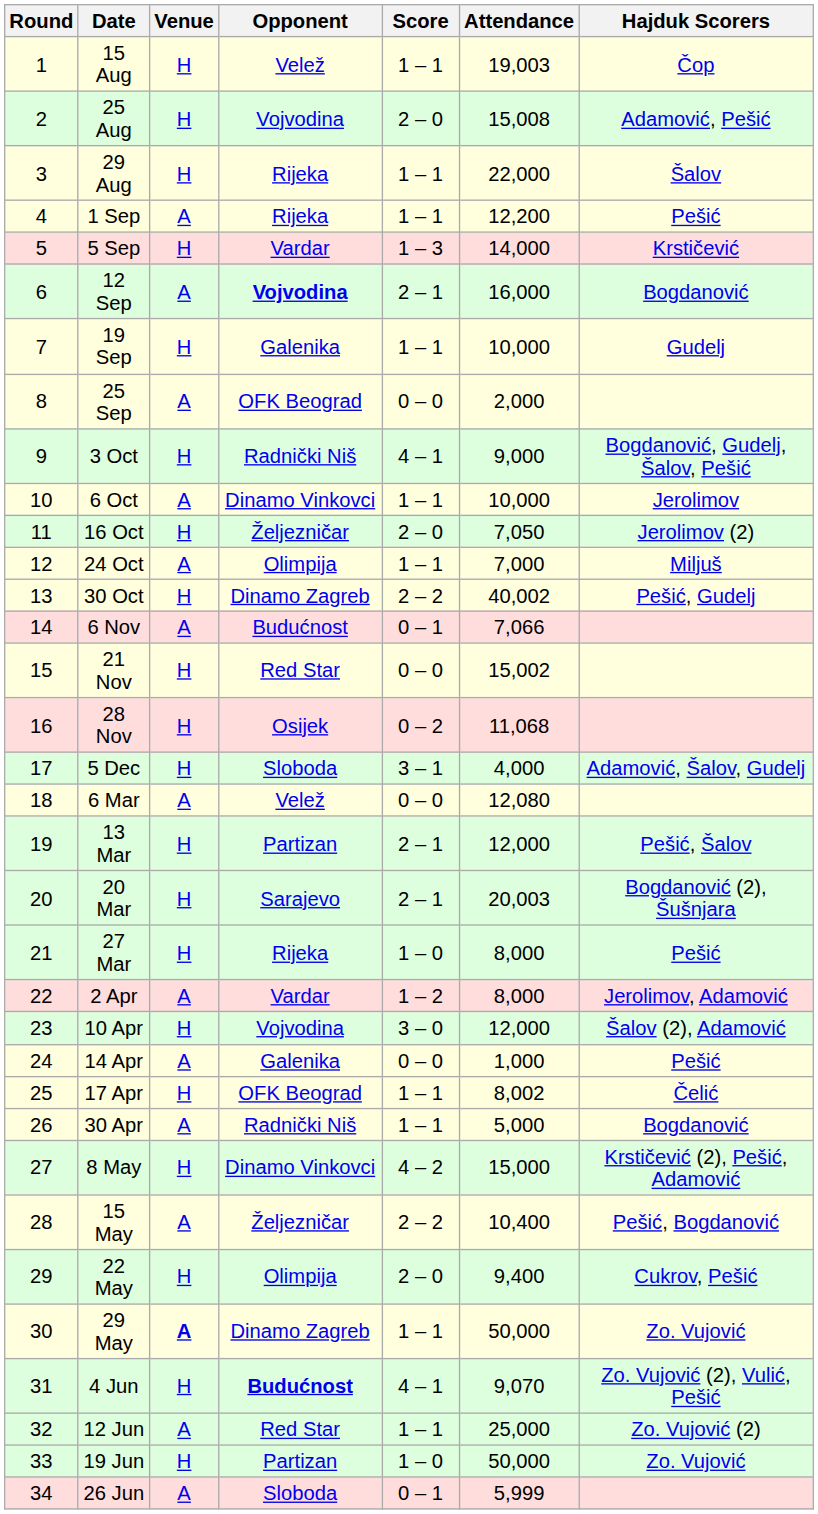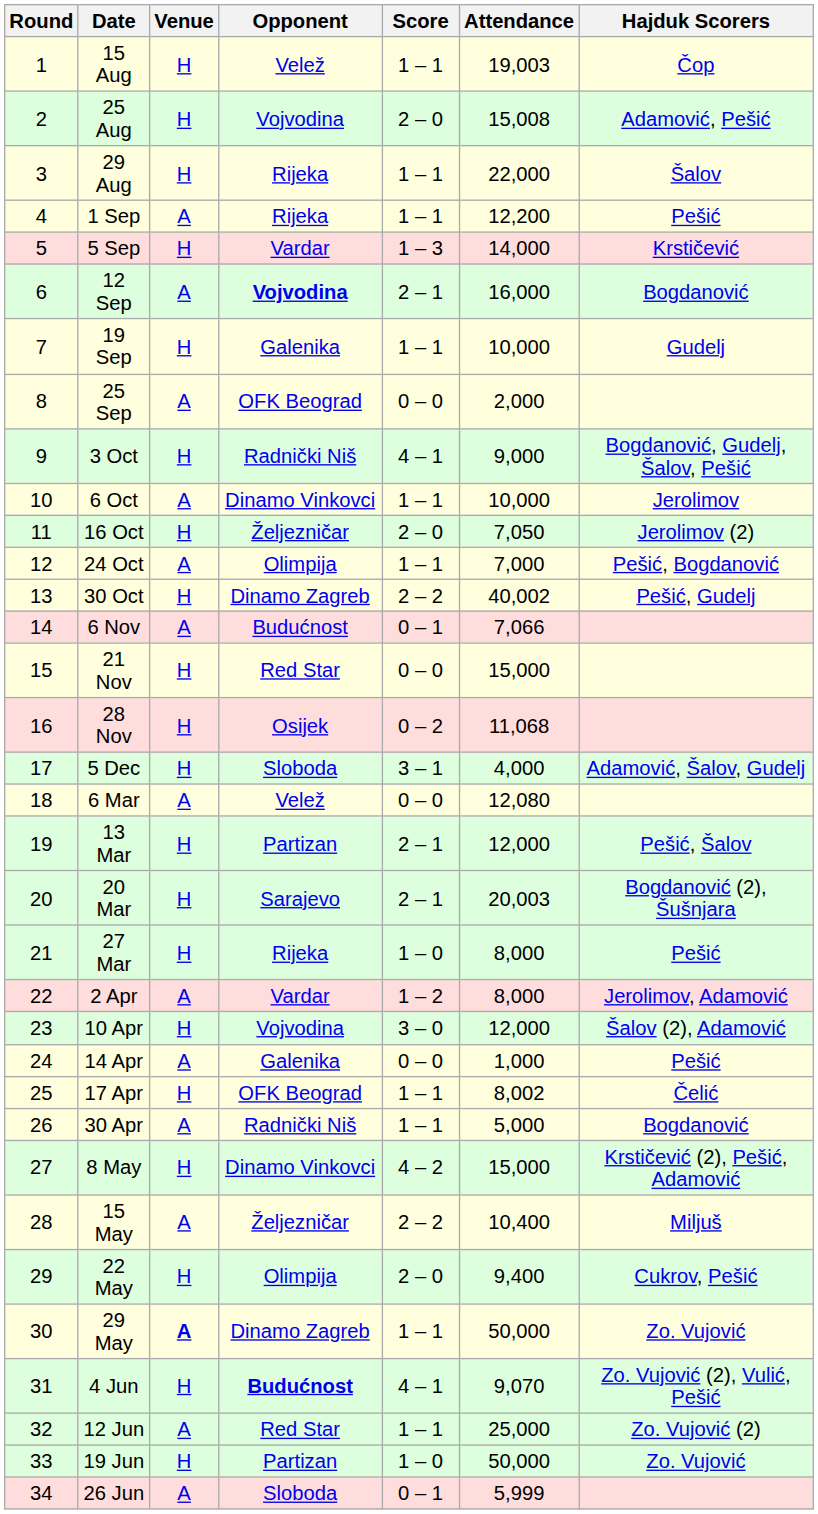 <table class="wikitable sortable" style="text-align: center; font-size:95%;">
 <tr>
 <th width="30">Round</th>
 <th width="60">Date</th>
 <th width="20">Venue</th>
 <th width="150">Opponent</th>
 <th width="60">Score</th>
 <th width="60">Attendance</th>
 <th width="250">Hajduk Scorers</th>
 </tr>
 <tr bgcolor="#ffffdd">
 <td>1</td>
 <td>15 Aug</td>
 <td><a href='#'>H</a></td>
 <td><a href='#'>Velež</a></td>
 <td>1 – 1</td>
 <td>19,003</td>
 <td><a href='#'>Čop</a></td>
 </tr>
 <tr bgcolor="#ddffdd">
 <td>2</td>
 <td>25 Aug</td>
 <td><a href='#'>H</a></td>
 <td><a href='#'>Vojvodina</a></td>
 <td>2 – 0</td>
 <td>15,008</td>
 <td><a href='#'>Adamović</a>, <a href='#'>Pešić</a></td>
 </tr>
 <tr bgcolor="#ffffdd">
 <td>3</td>
 <td>29 Aug</td>
 <td><a href='#'>H</a></td>
 <td><a href='#'>Rijeka</a></td>
 <td>1 – 1</td>
 <td>22,000</td>
 <td><a href='#'>Šalov</a></td>
 </tr>
 <tr bgcolor="#ffffdd">
 <td>4</td>
 <td>1 Sep</td>
 <td><a href='#'>A</a></td>
 <td><a href='#'>Rijeka</a></td>
 <td>1 – 1</td>
 <td>12,200</td>
 <td><a href='#'>Pešić</a></td>
 </tr>
 <tr bgcolor="#ffdddd">
 <td>5</td>
 <td>5 Sep</td>
 <td><a href='#'>H</a></td>
 <td><a href='#'>Vardar</a></td>
 <td>1 – 3</td>
 <td>14,000</td>
 <td><a href='#'>Krstičević</a></td>
 </tr>
 <tr bgcolor="#ddffdd">
 <td>6</td>
 <td>12 Sep</td>
 <td><a href='#'>A</a></td>
 <td><strong><a href='#'>Vojvodina</a></strong></td>
 <td>2 – 1</td>
 <td>16,000</td>
 <td><a href='#'>Bogdanović</a></td>
 </tr>
 <tr bgcolor="#ffffdd">
 <td>7</td>
 <td>19 Sep</td>
 <td><a href='#'>H</a></td>
 <td><a href='#'>Galenika</a></td>
 <td>1 – 1</td>
 <td>10,000</td>
 <td><a href='#'>Gudelj</a></td>
 </tr>
 <tr bgcolor="#ffffdd">
 <td>8</td>
 <td>25 Sep</td>
 <td><a href='#'>A</a></td>
 <td><a href='#'>OFK Beograd</a></td>
 <td>0 – 0</td>
 <td>2,000</td>
 <td></td>
 </tr>
 <tr bgcolor="#ddffdd">
 <td>9</td>
 <td>3 Oct</td>
 <td><a href='#'>H</a></td>
 <td><a href='#'>Radnički Niš</a></td>
 <td>4 – 1</td>
 <td>9,000</td>
 <td><a href='#'>Bogdanović</a>, <a href='#'>Gudelj</a>, <a href='#'>Šalov</a>, <a href='#'>Pešić</a></td>
 </tr>
 <tr bgcolor="#ffffdd">
 <td>10</td>
 <td>6 Oct</td>
 <td><a href='#'>A</a></td>
 <td><a href='#'>Dinamo Vinkovci</a></td>
 <td>1 – 1</td>
 <td>10,000</td>
 <td><a href='#'>Jerolimov</a></td>
 </tr>
 <tr bgcolor="#ddffdd">
 <td>11</td>
 <td>16 Oct</td>
 <td><a href='#'>H</a></td>
 <td><a href='#'>Željezničar</a></td>
 <td>2 – 0</td>
 <td>7,050</td>
 <td><a href='#'>Jerolimov</a> (2)</td>
 </tr>
 <tr bgcolor="#ffffdd">
 <td>12</td>
 <td>24 Oct</td>
 <td><a href='#'>A</a></td>
 <td><a href='#'>Olimpija</a></td>
 <td>1 – 1</td>
 <td>7,000</td>
-<td><a href='#'>Miljuš</a></td>
+<td><a href='#'>Pešić</a>, <a href='#'>Bogdanović</a></td>
 </tr>
 <tr bgcolor="#ffffdd">
 <td>13</td>
 <td>30 Oct</td>
 <td><a href='#'>H</a></td>
 <td><a href='#'>Dinamo Zagreb</a></td>
 <td>2 – 2</td>
 <td>40,002</td>
 <td><a href='#'>Pešić</a>, <a href='#'>Gudelj</a></td>
 </tr>
 <tr bgcolor="#ffdddd">
 <td>14</td>
 <td>6 Nov</td>
 <td><a href='#'>A</a></td>
 <td><a href='#'>Budućnost</a></td>
 <td>0 – 1</td>
 <td>7,066</td>
 <td></td>
 </tr>
 <tr bgcolor="#ffffdd">
 <td>15</td>
 <td>21 Nov</td>
 <td><a href='#'>H</a></td>
 <td><a href='#'>Red Star</a></td>
 <td>0 – 0</td>
-<td>15,002</td>
+<td>15,000</td>
 <td></td>
 </tr>
 <tr bgcolor="#ffdddd">
 <td>16</td>
 <td>28 Nov</td>
 <td><a href='#'>H</a></td>
 <td><a href='#'>Osijek</a></td>
 <td>0 – 2</td>
 <td>11,068</td>
 <td></td>
 </tr>
 <tr bgcolor="#ddffdd">
 <td>17</td>
 <td>5 Dec</td>
 <td><a href='#'>H</a></td>
 <td><a href='#'>Sloboda</a></td>
 <td>3 – 1</td>
 <td>4,000</td>
 <td><a href='#'>Adamović</a>, <a href='#'>Šalov</a>, <a href='#'>Gudelj</a></td>
 </tr>
 <tr bgcolor="#ffffdd">
 <td>18</td>
 <td>6 Mar</td>
 <td><a href='#'>A</a></td>
 <td><a href='#'>Velež</a></td>
 <td>0 – 0</td>
 <td>12,080</td>
 <td></td>
 </tr>
 <tr bgcolor="#ddffdd">
 <td>19</td>
 <td>13 Mar</td>
 <td><a href='#'>H</a></td>
 <td><a href='#'>Partizan</a></td>
 <td>2 – 1</td>
 <td>12,000</td>
 <td><a href='#'>Pešić</a>, <a href='#'>Šalov</a></td>
 </tr>
 <tr bgcolor="#ddffdd">
 <td>20</td>
 <td>20 Mar</td>
 <td><a href='#'>H</a></td>
 <td><a href='#'>Sarajevo</a></td>
 <td>2 – 1</td>
 <td>20,003</td>
 <td><a href='#'>Bogdanović</a> (2), <a href='#'>Šušnjara</a></td>
 </tr>
 <tr bgcolor="#ddffdd">
 <td>21</td>
 <td>27 Mar</td>
 <td><a href='#'>H</a></td>
 <td><a href='#'>Rijeka</a></td>
 <td>1 – 0</td>
 <td>8,000</td>
 <td><a href='#'>Pešić</a></td>
 </tr>
 <tr bgcolor="#ffdddd">
 <td>22</td>
 <td>2 Apr</td>
 <td><a href='#'>A</a></td>
 <td><a href='#'>Vardar</a></td>
 <td>1 – 2</td>
 <td>8,000</td>
 <td><a href='#'>Jerolimov</a>, <a href='#'>Adamović</a></td>
 </tr>
 <tr bgcolor="#ddffdd">
 <td>23</td>
 <td>10 Apr</td>
 <td><a href='#'>H</a></td>
 <td><a href='#'>Vojvodina</a></td>
 <td>3 – 0</td>
 <td>12,000</td>
 <td><a href='#'>Šalov</a> (2), <a href='#'>Adamović</a></td>
 </tr>
 <tr bgcolor="#ffffdd">
 <td>24</td>
 <td>14 Apr</td>
 <td><a href='#'>A</a></td>
 <td><a href='#'>Galenika</a></td>
 <td>0 – 0</td>
 <td>1,000</td>
 <td><a href='#'>Pešić</a></td>
 </tr>
 <tr bgcolor="#ffffdd">
 <td>25</td>
 <td>17 Apr</td>
 <td><a href='#'>H</a></td>
 <td><a href='#'>OFK Beograd</a></td>
 <td>1 – 1</td>
 <td>8,002</td>
 <td><a href='#'>Čelić</a></td>
 </tr>
 <tr bgcolor="#ffffdd">
 <td>26</td>
 <td>30 Apr</td>
 <td><a href='#'>A</a></td>
 <td><a href='#'>Radnički Niš</a></td>
 <td>1 – 1</td>
 <td>5,000</td>
 <td><a href='#'>Bogdanović</a></td>
 </tr>
 <tr bgcolor="#ddffdd">
 <td>27</td>
 <td>8 May</td>
 <td><a href='#'>H</a></td>
 <td><a href='#'>Dinamo Vinkovci</a></td>
 <td>4 – 2</td>
 <td>15,000</td>
 <td><a href='#'>Krstičević</a> (2), <a href='#'>Pešić</a>, <a href='#'>Adamović</a></td>
 </tr>
 <tr bgcolor="#ffffdd">
 <td>28</td>
 <td>15 May</td>
 <td><a href='#'>A</a></td>
 <td><a href='#'>Željezničar</a></td>
 <td>2 – 2</td>
 <td>10,400</td>
-<td><a href='#'>Pešić</a>, <a href='#'>Bogdanović</a></td>
+<td><a href='#'>Miljuš</a></td>
 </tr>
 <tr bgcolor="#ddffdd">
 <td>29</td>
 <td>22 May</td>
 <td><a href='#'>H</a></td>
 <td><a href='#'>Olimpija</a></td>
 <td>2 – 0</td>
 <td>9,400</td>
 <td><a href='#'>Cukrov</a>, <a href='#'>Pešić</a></td>
 </tr>
 <tr bgcolor="#ffffdd">
 <td>30</td>
 <td>29 May</td>
 <td><strong><a href='#'>A</a></strong></td>
 <td><a href='#'>Dinamo Zagreb</a></td>
 <td>1 – 1</td>
 <td>50,000</td>
 <td><a href='#'>Zo. Vujović</a></td>
 </tr>
 <tr bgcolor="#ddffdd">
 <td>31</td>
 <td>4 Jun</td>
 <td><a href='#'>H</a></td>
 <td><strong><a href='#'>Budućnost</a></strong></td>
 <td>4 – 1</td>
 <td>9,070</td>
 <td><a href='#'>Zo. Vujović</a> (2), <a href='#'>Vulić</a>, <a href='#'>Pešić</a></td>
 </tr>
 <tr bgcolor="#ddffdd">
 <td>32</td>
 <td>12 Jun</td>
 <td><a href='#'>A</a></td>
 <td><a href='#'>Red Star</a></td>
 <td>1 – 1</td>
 <td>25,000</td>
 <td><a href='#'>Zo. Vujović</a> (2)</td>
 </tr>
 <tr bgcolor="#ddffdd">
 <td>33</td>
 <td>19 Jun</td>
 <td><a href='#'>H</a></td>
 <td><a href='#'>Partizan</a></td>
 <td>1 – 0</td>
 <td>50,000</td>
 <td><a href='#'>Zo. Vujović</a></td>
 </tr>
 <tr bgcolor="#ffdddd">
 <td>34</td>
 <td>26 Jun</td>
 <td><a href='#'>A</a></td>
 <td><a href='#'>Sloboda</a></td>
 <td>0 – 1</td>
 <td>5,999</td>
 <td></td>
 </tr>
 </table>
